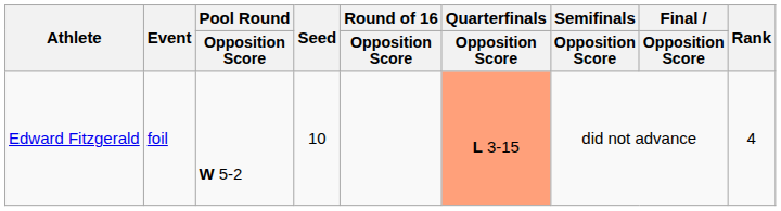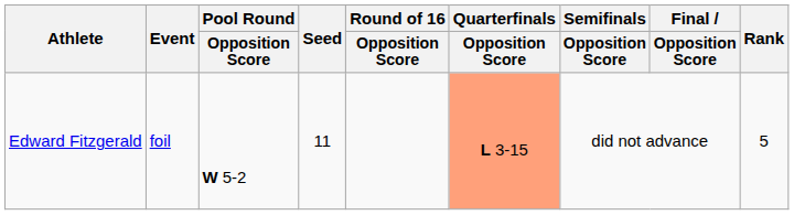 <table class=wikitable style="font-size:90%">
 <tr>
 <th rowspan="2">Athlete</th>
 <th rowspan="2">Event</th>
 <th>Pool Round</th>
 <th rowspan="2">Seed</th>
 <th>Round of 16</th>
 <th>Quarterfinals</th>
 <th>Semifinals</th>
 <th>Final / </th>
 <th rowspan=2>Rank</th>
 </tr>
 <tr style="font-size:95%">
 <th>Opposition<br>Score</th>
 <th>Opposition<br>Score</th>
 <th>Opposition<br>Score</th>
 <th>Opposition<br>Score</th>
 <th>Opposition<br>Score</th>
 </tr>
 <tr align=center>
 <td align=left><a href='#'>Edward Fitzgerald</a></td>
 <td align=left><a href='#'>foil</a></td>
 <td align=left><br><br><br><br><br><strong>W</strong> 5-2<br><br></td>
-<td>10</td>
+<td>11</td>
 <td></td>
 <td style="background: lightsalmon;"><br><strong>L</strong> 3-15</td>
 <td colspan="2">did not advance</td>
-<td>4</td>
+<td>5</td>
 </tr>
 </table>
